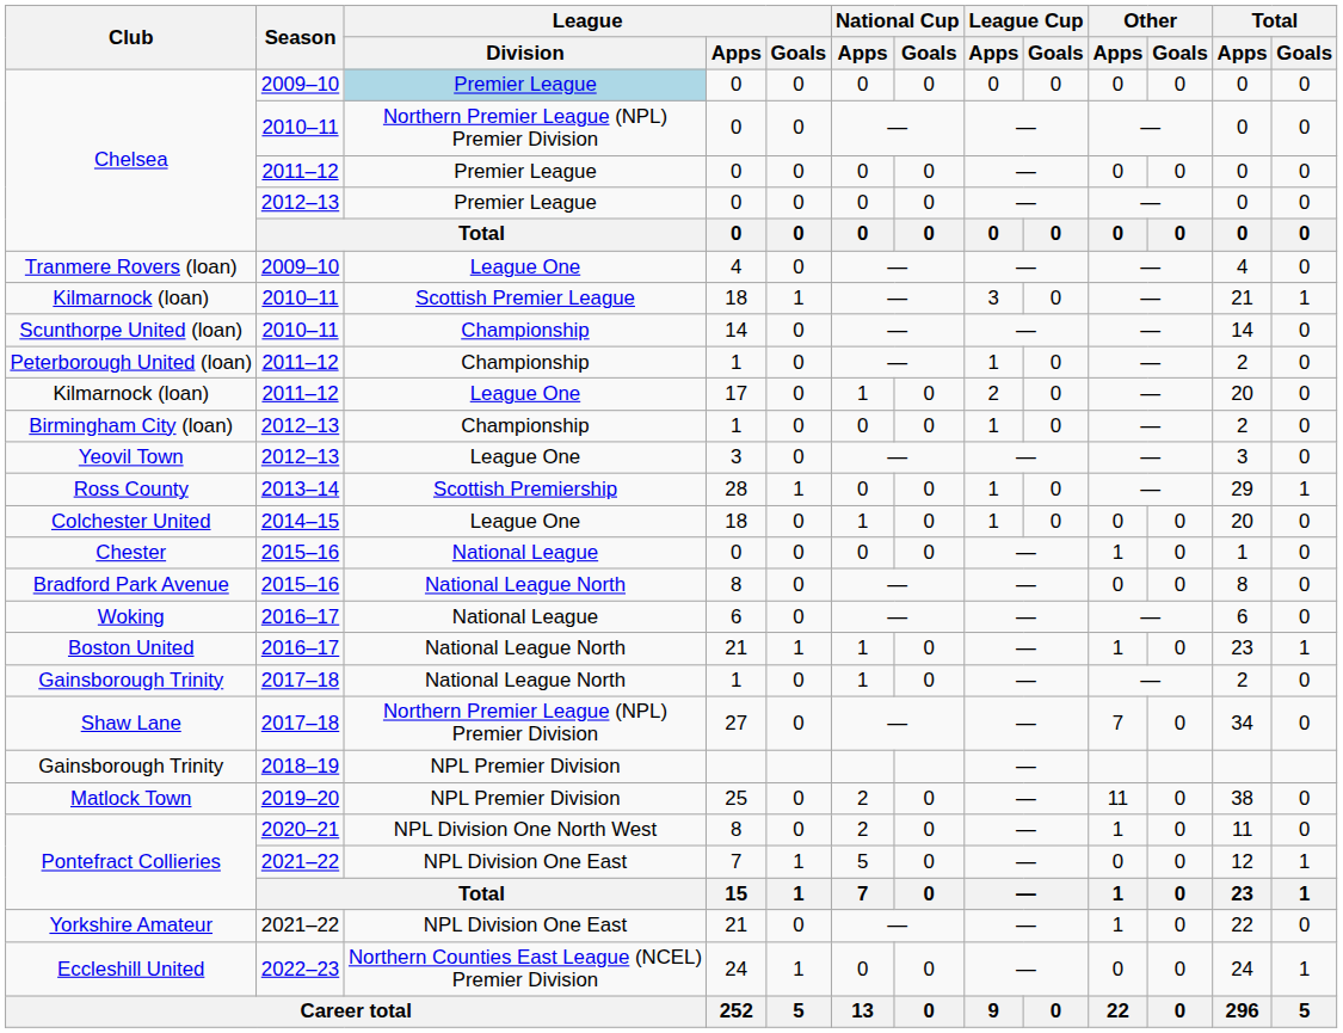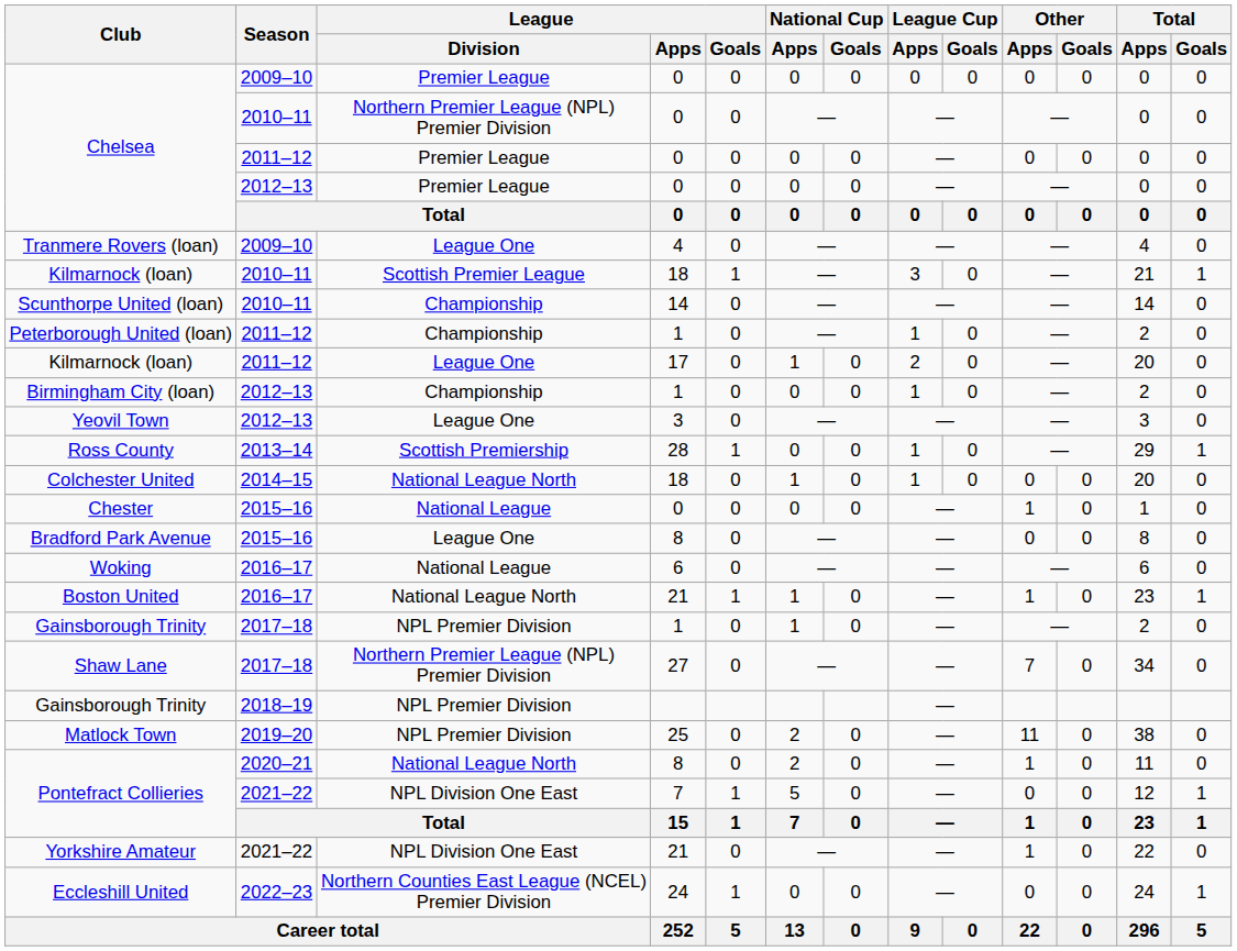 <table class="wikitable" style="text-align:center">
 <tr>
 <th rowspan="2">Club</th>
 <th rowspan="2">Season</th>
 <th colspan="3">League</th>
 <th colspan="2">National Cup</th>
 <th colspan="2">League Cup</th>
 <th colspan="2">Other</th>
 <th colspan="2">Total</th>
 </tr>
 <tr>
 <th>Division</th>
 <th>Apps</th>
 <th>Goals</th>
 <th>Apps</th>
 <th>Goals</th>
 <th>Apps</th>
 <th>Goals</th>
 <th>Apps</th>
 <th>Goals</th>
 <th>Apps</th>
 <th>Goals</th>
 </tr>
 <tr>
 <td rowspan="5"><a href='#'>Chelsea</a></td>
 <td><a href='#'>2009–10</a></td>
-<td style="background: lightblue;"><a href='#'>Premier League</a></td>
+<td><a href='#'>Premier League</a></td>
 <td>0</td>
 <td>0</td>
 <td>0</td>
 <td>0</td>
 <td>0</td>
 <td>0</td>
 <td>0</td>
 <td>0</td>
 <td>0</td>
 <td>0</td>
 </tr>
 <tr>
 <td><a href='#'>2010–11</a></td>
 <td><a href='#'>Northern Premier League</a> (NPL)<br>Premier Division</td>
 <td>0</td>
 <td>0</td>
 <td colspan="2">—</td>
 <td colspan="2">—</td>
 <td colspan="2">—</td>
 <td>0</td>
 <td>0</td>
 </tr>
 <tr>
 <td><a href='#'>2011–12</a></td>
 <td>Premier League</td>
 <td>0</td>
 <td>0</td>
 <td>0</td>
 <td>0</td>
 <td colspan="2">—</td>
 <td>0</td>
 <td>0</td>
 <td>0</td>
 <td>0</td>
 </tr>
 <tr>
 <td><a href='#'>2012–13</a></td>
 <td>Premier League</td>
 <td>0</td>
 <td>0</td>
 <td>0</td>
 <td>0</td>
 <td colspan="2">—</td>
 <td colspan="2">—</td>
 <td>0</td>
 <td>0</td>
 </tr>
 <tr>
 <th colspan="2">Total</th>
 <th>0</th>
 <th>0</th>
 <th>0</th>
 <th>0</th>
 <th>0</th>
 <th>0</th>
 <th>0</th>
 <th>0</th>
 <th>0</th>
 <th>0</th>
 </tr>
 <tr>
 <td><a href='#'>Tranmere Rovers</a> (loan)</td>
 <td><a href='#'>2009–10</a></td>
 <td><a href='#'>League One</a></td>
 <td>4</td>
 <td>0</td>
 <td colspan="2">—</td>
 <td colspan="2">—</td>
 <td colspan="2">—</td>
 <td>4</td>
 <td>0</td>
 </tr>
 <tr>
 <td><a href='#'>Kilmarnock</a> (loan)</td>
 <td><a href='#'>2010–11</a></td>
 <td><a href='#'>Scottish Premier League</a></td>
 <td>18</td>
 <td>1</td>
 <td colspan="2">—</td>
 <td>3</td>
 <td>0</td>
 <td colspan="2">—</td>
 <td>21</td>
 <td>1</td>
 </tr>
 <tr>
 <td><a href='#'>Scunthorpe United</a> (loan)</td>
 <td><a href='#'>2010–11</a></td>
 <td><a href='#'>Championship</a></td>
 <td>14</td>
 <td>0</td>
 <td colspan="2">—</td>
 <td colspan="2">—</td>
 <td colspan="2">—</td>
 <td>14</td>
 <td>0</td>
 </tr>
 <tr>
 <td><a href='#'>Peterborough United</a> (loan)</td>
 <td><a href='#'>2011–12</a></td>
 <td>Championship</td>
 <td>1</td>
 <td>0</td>
 <td colspan="2">—</td>
 <td>1</td>
 <td>0</td>
 <td colspan="2">—</td>
 <td>2</td>
 <td>0</td>
 </tr>
 <tr>
 <td>Kilmarnock (loan)</td>
 <td><a href='#'>2011–12</a></td>
 <td><a href='#'>League One</a></td>
 <td>17</td>
 <td>0</td>
 <td>1</td>
 <td>0</td>
 <td>2</td>
 <td>0</td>
 <td colspan="2">—</td>
 <td>20</td>
 <td>0</td>
 </tr>
 <tr>
 <td><a href='#'>Birmingham City</a> (loan)</td>
 <td><a href='#'>2012–13</a></td>
 <td>Championship</td>
 <td>1</td>
 <td>0</td>
 <td>0</td>
 <td>0</td>
 <td>1</td>
 <td>0</td>
 <td colspan="2">—</td>
 <td>2</td>
 <td>0</td>
 </tr>
 <tr>
 <td><a href='#'>Yeovil Town</a></td>
 <td><a href='#'>2012–13</a></td>
 <td>League One</td>
 <td>3</td>
 <td>0</td>
 <td colspan="2">—</td>
 <td colspan="2">—</td>
 <td colspan="2">—</td>
 <td>3</td>
 <td>0</td>
 </tr>
 <tr>
 <td><a href='#'>Ross County</a></td>
 <td><a href='#'>2013–14</a></td>
 <td><a href='#'>Scottish Premiership</a></td>
 <td>28</td>
 <td>1</td>
 <td>0</td>
 <td>0</td>
 <td>1</td>
 <td>0</td>
 <td colspan="2">—</td>
 <td>29</td>
 <td>1</td>
 </tr>
 <tr>
 <td><a href='#'>Colchester United</a></td>
 <td><a href='#'>2014–15</a></td>
-<td>League One</td>
+<td><a href='#'>National League North</a></td>
 <td>18</td>
 <td>0</td>
 <td>1</td>
 <td>0</td>
 <td>1</td>
 <td>0</td>
 <td>0</td>
 <td>0</td>
 <td>20</td>
 <td>0</td>
 </tr>
 <tr>
 <td><a href='#'>Chester</a></td>
 <td><a href='#'>2015–16</a></td>
 <td><a href='#'>National League</a></td>
 <td>0</td>
 <td>0</td>
 <td>0</td>
 <td>0</td>
 <td colspan="2">—</td>
 <td>1</td>
 <td>0</td>
 <td>1</td>
 <td>0</td>
 </tr>
 <tr>
 <td><a href='#'>Bradford Park Avenue</a></td>
 <td><a href='#'>2015–16</a></td>
-<td><a href='#'>National League North</a></td>
+<td>League One</td>
 <td>8</td>
 <td>0</td>
 <td colspan="2">—</td>
 <td colspan="2">—</td>
 <td>0</td>
 <td>0</td>
 <td>8</td>
 <td>0</td>
 </tr>
 <tr>
 <td><a href='#'>Woking</a></td>
 <td><a href='#'>2016–17</a></td>
 <td>National League</td>
 <td>6</td>
 <td>0</td>
 <td colspan="2">—</td>
 <td colspan="2">—</td>
 <td colspan="2">—</td>
 <td>6</td>
 <td>0</td>
 </tr>
 <tr>
 <td><a href='#'>Boston United</a></td>
 <td><a href='#'>2016–17</a></td>
 <td>National League North</td>
 <td>21</td>
 <td>1</td>
 <td>1</td>
 <td>0</td>
 <td colspan="2">—</td>
 <td>1</td>
 <td>0</td>
 <td>23</td>
 <td>1</td>
 </tr>
 <tr>
 <td><a href='#'>Gainsborough Trinity</a></td>
 <td><a href='#'>2017–18</a></td>
-<td>National League North</td>
+<td>NPL Premier Division</td>
 <td>1</td>
 <td>0</td>
 <td>1</td>
 <td>0</td>
 <td colspan="2">—</td>
 <td colspan="2">—</td>
 <td>2</td>
 <td>0</td>
 </tr>
 <tr>
 <td><a href='#'>Shaw Lane</a></td>
 <td><a href='#'>2017–18</a></td>
 <td><a href='#'>Northern Premier League</a> (NPL)<br>Premier Division</td>
 <td>27</td>
 <td>0</td>
 <td colspan="2">—</td>
 <td colspan="2">—</td>
 <td>7</td>
 <td>0</td>
 <td>34</td>
 <td>0</td>
 </tr>
 <tr>
 <td>Gainsborough Trinity</td>
 <td><a href='#'>2018–19</a></td>
 <td>NPL Premier Division</td>
 <td></td>
 <td></td>
 <td></td>
 <td></td>
 <td colspan="2">—</td>
 <td></td>
 <td></td>
 <td></td>
 <td></td>
 </tr>
 <tr>
 <td><a href='#'>Matlock Town</a></td>
 <td><a href='#'>2019–20</a></td>
 <td>NPL Premier Division</td>
 <td>25</td>
 <td>0</td>
 <td>2</td>
 <td>0</td>
 <td colspan="2">—</td>
 <td>11</td>
 <td>0</td>
 <td>38</td>
 <td>0</td>
 </tr>
 <tr>
 <td rowspan="3"><a href='#'>Pontefract Collieries</a></td>
 <td><a href='#'>2020–21</a></td>
-<td>NPL Division One North West</td>
+<td><a href='#'>National League North</a></td>
 <td>8</td>
 <td>0</td>
 <td>2</td>
 <td>0</td>
 <td colspan="2">—</td>
 <td>1</td>
 <td>0</td>
 <td>11</td>
 <td>0</td>
 </tr>
 <tr>
 <td><a href='#'>2021–22</a></td>
 <td>NPL Division One East</td>
 <td>7</td>
 <td>1</td>
 <td>5</td>
 <td>0</td>
 <td colspan="2">—</td>
 <td>0</td>
 <td>0</td>
 <td>12</td>
 <td>1</td>
 </tr>
 <tr>
 <th colspan=2>Total</th>
 <th>15</th>
 <th>1</th>
 <th>7</th>
 <th>0</th>
 <th colspan="2">—</th>
 <th>1</th>
 <th>0</th>
 <th>23</th>
 <th>1</th>
 </tr>
 <tr>
 <td><a href='#'>Yorkshire Amateur</a></td>
 <td>2021–22</td>
 <td>NPL Division One East</td>
 <td>21</td>
 <td>0</td>
 <td colspan="2">—</td>
 <td colspan="2">—</td>
 <td>1</td>
 <td>0</td>
 <td>22</td>
 <td>0</td>
 </tr>
 <tr>
 <td><a href='#'>Eccleshill United</a></td>
 <td><a href='#'>2022–23</a></td>
 <td><a href='#'>Northern Counties East League</a> (NCEL)<br>Premier Division</td>
 <td>24</td>
 <td>1</td>
 <td>0</td>
 <td>0</td>
 <td colspan="2">—</td>
 <td>0</td>
 <td>0</td>
 <td>24</td>
 <td>1</td>
 </tr>
 <tr>
 <th colspan=3>Career total</th>
 <th>252</th>
 <th>5</th>
 <th>13</th>
 <th>0</th>
 <th>9</th>
 <th>0</th>
 <th>22</th>
 <th>0</th>
 <th>296</th>
 <th>5</th>
 </tr>
 </table>
